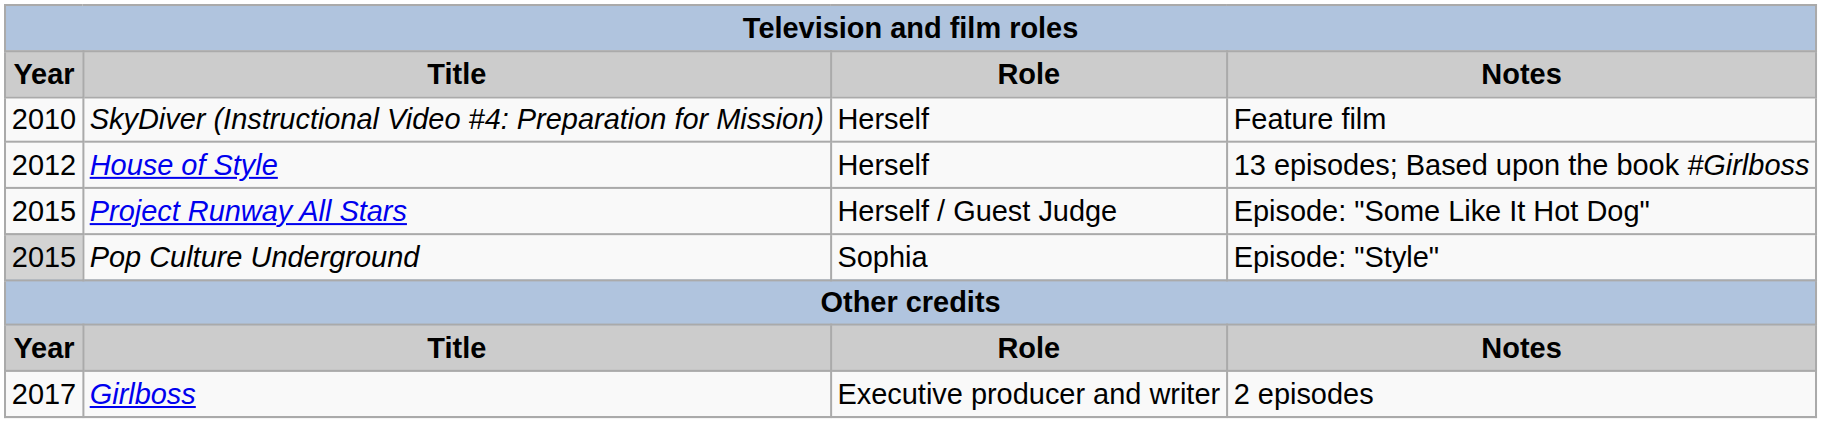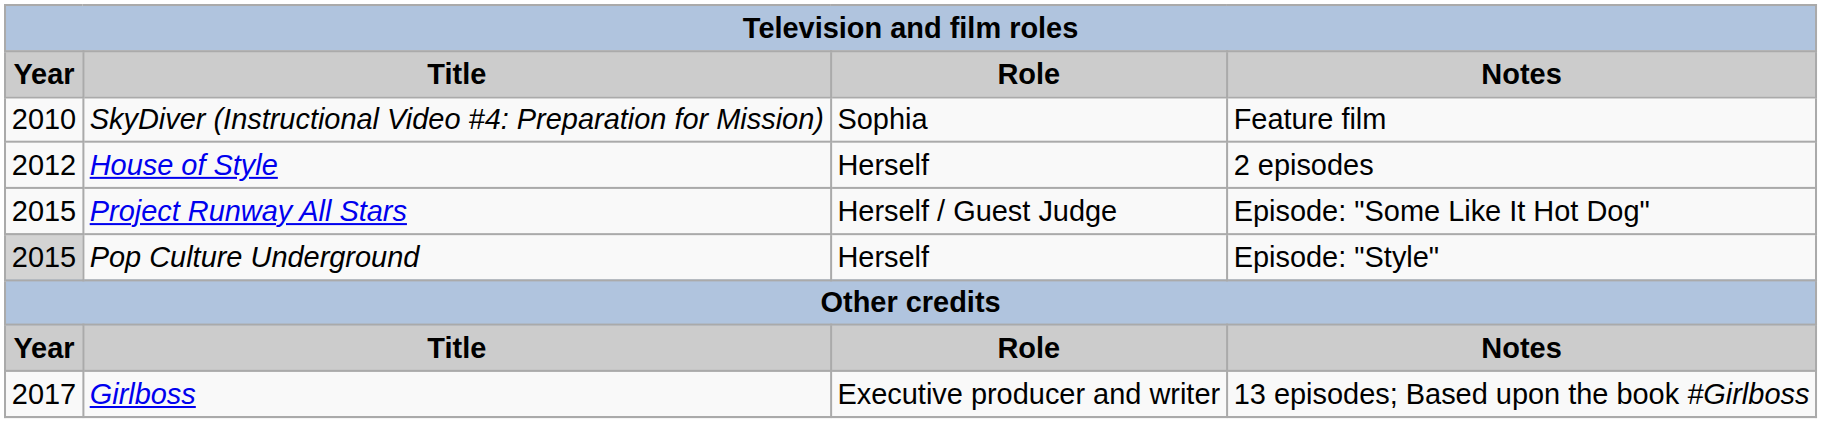 <table class="wikitable" style="font-size:90%">
 <tr>
 <th colspan="4" style="background:#B0C4DE;">Television and film roles</th>
 </tr>
 <tr style="text-align:center;">
 <th style="background:#ccc;">Year</th>
 <th style="background:#ccc;">Title</th>
 <th style="background:#ccc;">Role</th>
 <th style="background:#ccc;">Notes</th>
 </tr>
 <tr>
 <td>2010</td>
 <td><em>SkyDiver (Instructional Video #4: Preparation for Mission)</em></td>
-<td>Herself</td>
+<td>Sophia</td>
 <td>Feature film</td>
 </tr>
 <tr>
 <td>2012</td>
 <td><em><a href='#'>House of Style</a></em></td>
 <td>Herself</td>
-<td>13 episodes; Based upon the book <em>#Girlboss</em></td>
+<td>2 episodes</td>
 </tr>
 <tr>
 <td>2015</td>
 <td><em><a href='#'>Project Runway All Stars</a></em></td>
 <td>Herself / Guest Judge</td>
 <td>Episode: "Some Like It Hot Dog"</td>
 </tr>
 <tr>
 <td style="background: lightgrey;">2015</td>
 <td><em>Pop Culture Underground</em></td>
-<td>Sophia</td>
+<td>Herself</td>
 <td>Episode: "Style"</td>
 </tr>
 <tr>
 <th colspan="4" style="background:#B0C4DE;">Other credits</th>
 </tr>
 <tr style="text-align:center;">
 <th style="background:#ccc;">Year</th>
 <th style="background:#ccc;">Title</th>
 <th style="background:#ccc;">Role</th>
 <th style="background:#ccc;">Notes</th>
 </tr>
 <tr>
 <td>2017</td>
 <td><em><a href='#'>Girlboss</a></em></td>
 <td>Executive producer and writer</td>
-<td>2 episodes</td>
+<td>13 episodes; Based upon the book <em>#Girlboss</em></td>
 </tr>
 <tr>
 </tr>
 </table>
